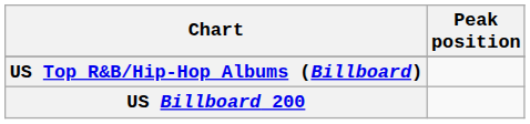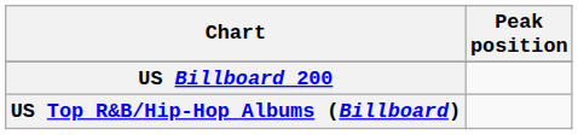 <table class="wikitable plainrowheaders">
 <tr>
 <th>Chart</th>
 <th>Peak<br>position</th>
 </tr>
 <tr>
 </tr>
 <tr>
 </tr>
 <tr>
+<th scope="row">US <a href='#'><em>Billboard</em> 200</a></th>
+<td></td>
+</tr>
+<tr>
 <th scope="row">US <a href='#'>Top R&B/Hip-Hop Albums</a> (<a href='#'><em>Billboard</em></a>)</th>
 <td></td>
 </tr>
-<tr>
-<th scope="row">US <a href='#'><em>Billboard</em> 200</a></th>
-<td></td>
-</tr>
 </table>
